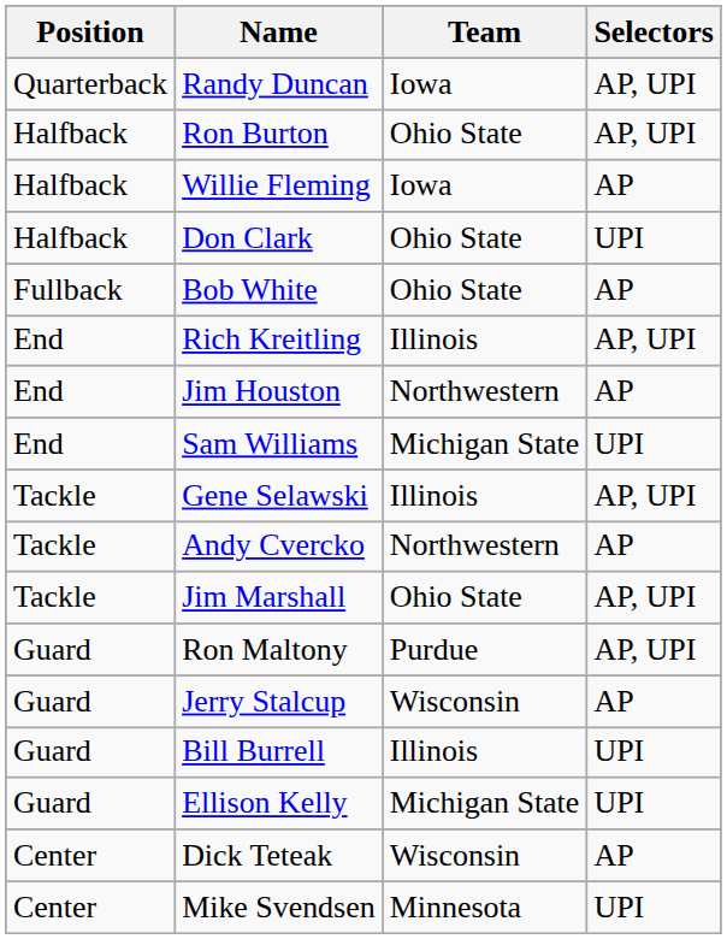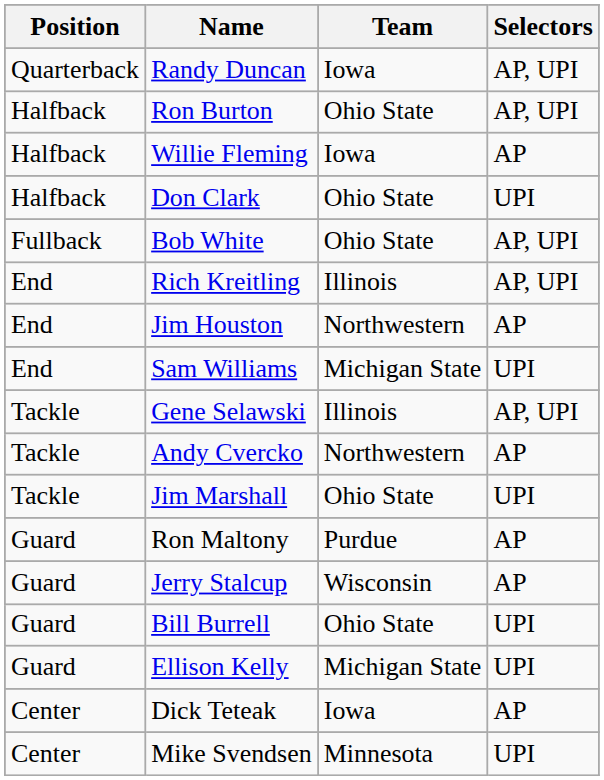 <table class="wikitable" style="font-size: 90%">
 <tr>
 <th>Position</th>
 <th>Name</th>
 <th>Team</th>
 <th>Selectors</th>
 </tr>
 <tr>
 <td>Quarterback</td>
 <td><a href='#'>Randy Duncan</a></td>
 <td>Iowa</td>
 <td>AP, UPI</td>
 </tr>
 <tr>
 <td>Halfback</td>
 <td><a href='#'>Ron Burton</a></td>
 <td>Ohio State</td>
 <td>AP, UPI</td>
 </tr>
 <tr>
 <td>Halfback</td>
 <td><a href='#'>Willie Fleming</a></td>
 <td>Iowa</td>
 <td>AP</td>
 </tr>
 <tr>
 <td>Halfback</td>
 <td><a href='#'>Don Clark</a></td>
 <td>Ohio State</td>
 <td>UPI</td>
 </tr>
 <tr>
 <td>Fullback</td>
 <td><a href='#'>Bob White</a></td>
 <td>Ohio State</td>
-<td>AP</td>
+<td>AP, UPI</td>
 </tr>
 <tr>
 <td>End</td>
 <td><a href='#'>Rich Kreitling</a></td>
 <td>Illinois</td>
 <td>AP, UPI</td>
 </tr>
 <tr>
 <td>End</td>
 <td><a href='#'>Jim Houston</a></td>
 <td>Northwestern</td>
 <td>AP</td>
 </tr>
 <tr>
 <td>End</td>
 <td><a href='#'>Sam Williams</a></td>
 <td>Michigan State</td>
 <td>UPI</td>
 </tr>
 <tr>
 <td>Tackle</td>
 <td><a href='#'>Gene Selawski</a></td>
 <td>Illinois</td>
 <td>AP, UPI</td>
 </tr>
 <tr>
 <td>Tackle</td>
 <td><a href='#'>Andy Cvercko</a></td>
 <td>Northwestern</td>
 <td>AP</td>
 </tr>
 <tr>
 <td>Tackle</td>
 <td><a href='#'>Jim Marshall</a></td>
 <td>Ohio State</td>
-<td>AP, UPI</td>
+<td>UPI</td>
 </tr>
 <tr>
 <td>Guard</td>
 <td>Ron Maltony</td>
 <td>Purdue</td>
-<td>AP, UPI</td>
+<td>AP</td>
 </tr>
 <tr>
 <td>Guard</td>
 <td><a href='#'>Jerry Stalcup</a></td>
 <td>Wisconsin</td>
 <td>AP</td>
 </tr>
 <tr>
 <td>Guard</td>
 <td><a href='#'>Bill Burrell</a></td>
-<td>Illinois</td>
+<td>Ohio State</td>
 <td>UPI</td>
 </tr>
 <tr>
 <td>Guard</td>
 <td><a href='#'>Ellison Kelly</a></td>
 <td>Michigan State</td>
 <td>UPI</td>
 </tr>
 <tr>
 <td>Center</td>
 <td>Dick Teteak</td>
-<td>Wisconsin</td>
+<td>Iowa</td>
 <td>AP</td>
 </tr>
 <tr>
 <td>Center</td>
 <td>Mike Svendsen</td>
 <td>Minnesota</td>
 <td>UPI</td>
 </tr>
 </table>
